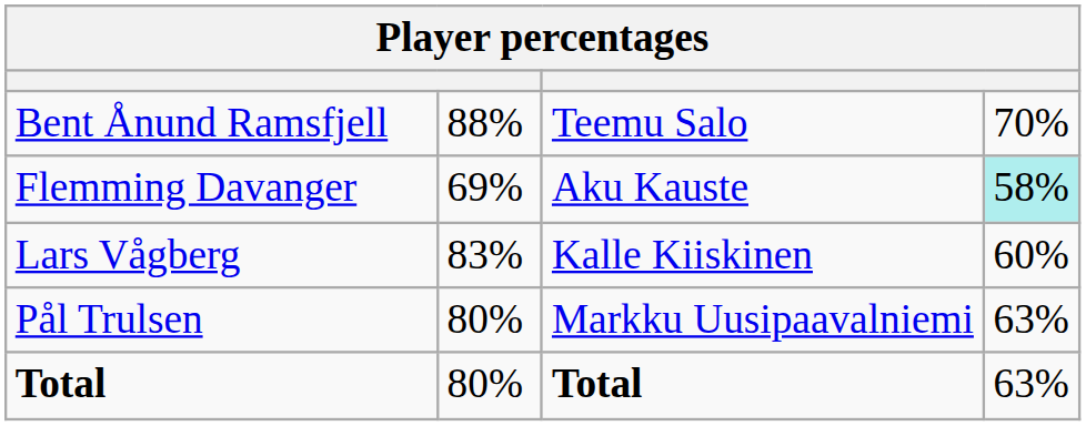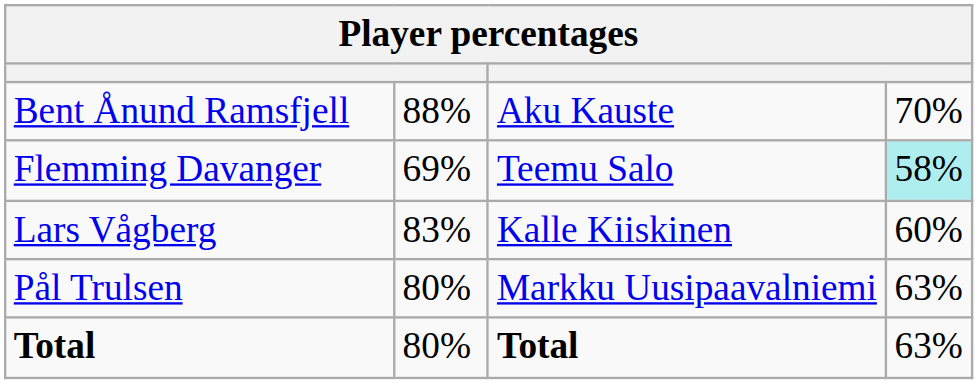 <table class="wikitable">
 <tr>
 <th colspan=4 width=400>Player percentages</th>
 </tr>
 <tr>
 <th colspan=2 width=200></th>
 <th colspan=2 width=200></th>
 </tr>
 <tr>
 <td><a href='#'>Bent Ånund Ramsfjell</a></td>
 <td>88%</td>
-<td><a href='#'>Teemu Salo</a></td>
+<td><a href='#'>Aku Kauste</a></td>
 <td>70%</td>
 </tr>
 <tr>
 <td><a href='#'>Flemming Davanger</a></td>
 <td>69%</td>
-<td><a href='#'>Aku Kauste</a></td>
+<td><a href='#'>Teemu Salo</a></td>
 <td style="background: paleturquoise;">58%</td>
 </tr>
 <tr>
 <td><a href='#'>Lars Vågberg</a></td>
 <td>83%</td>
 <td><a href='#'>Kalle Kiiskinen</a></td>
 <td>60%</td>
 </tr>
 <tr>
 <td><a href='#'>Pål Trulsen</a></td>
 <td>80%</td>
 <td><a href='#'>Markku Uusipaavalniemi</a></td>
 <td>63%</td>
 </tr>
 <tr>
 <td><strong>Total</strong></td>
 <td>80%</td>
 <td><strong>Total</strong></td>
 <td>63%</td>
 </tr>
 </table>
